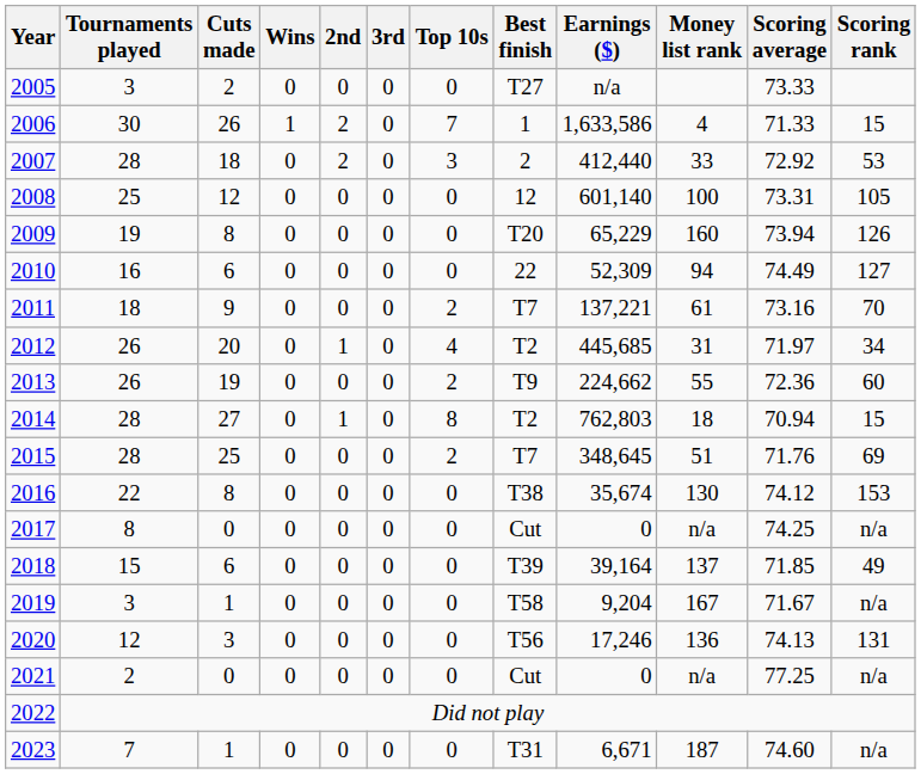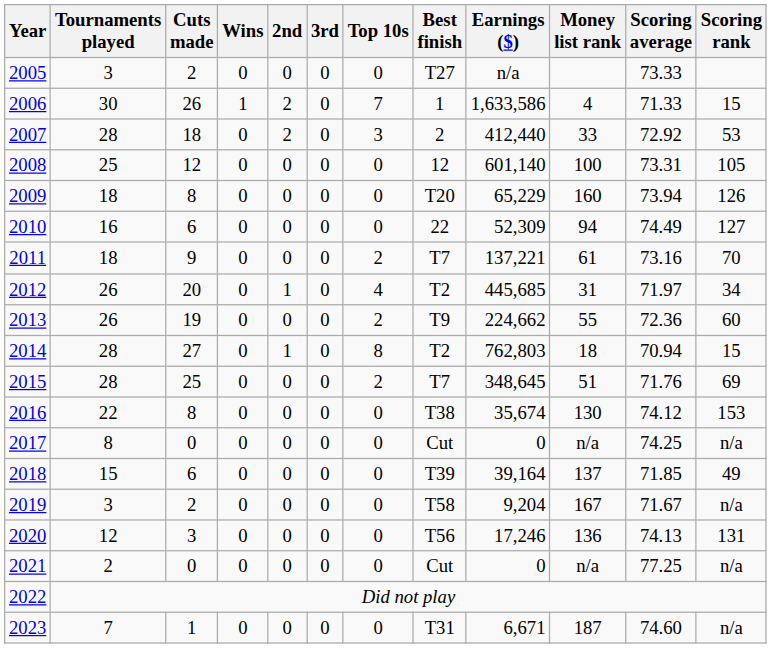 <table class="wikitable" style="text-align:center; font-size: 95%;">
 <tr>
 <th>Year</th>
 <th>Tournaments <br>played</th>
 <th>Cuts <br>made</th>
 <th>Wins</th>
 <th>2nd</th>
 <th>3rd</th>
 <th>Top 10s</th>
 <th>Best <br>finish</th>
 <th>Earnings<br>(<a href='#'>$</a>)</th>
 <th>Money <br>list rank</th>
 <th>Scoring <br>average</th>
 <th>Scoring <br>rank</th>
 </tr>
 <tr>
 <td><a href='#'>2005</a></td>
 <td>3</td>
 <td>2</td>
 <td>0</td>
 <td>0</td>
 <td>0</td>
 <td>0</td>
 <td>T27</td>
 <td>n/a</td>
 <td></td>
 <td>73.33</td>
 <td></td>
 </tr>
 <tr>
 <td><a href='#'>2006</a></td>
 <td>30</td>
 <td>26</td>
 <td>1</td>
 <td>2</td>
 <td>0</td>
 <td>7</td>
 <td>1</td>
 <td align="right">1,633,586</td>
 <td>4</td>
 <td>71.33</td>
 <td>15</td>
 </tr>
 <tr>
 <td><a href='#'>2007</a></td>
 <td>28</td>
 <td>18</td>
 <td>0</td>
 <td>2</td>
 <td>0</td>
 <td>3</td>
 <td>2</td>
 <td align="right">412,440</td>
 <td>33</td>
 <td>72.92</td>
 <td>53</td>
 </tr>
 <tr>
 <td><a href='#'>2008</a></td>
 <td>25</td>
 <td>12</td>
 <td>0</td>
 <td>0</td>
 <td>0</td>
 <td>0</td>
 <td>12</td>
 <td align="right">601,140</td>
 <td>100</td>
 <td>73.31</td>
 <td>105</td>
 </tr>
 <tr>
 <td><a href='#'>2009</a></td>
-<td>19</td>
+<td>18</td>
 <td>8</td>
 <td>0</td>
 <td>0</td>
 <td>0</td>
 <td>0</td>
 <td>T20</td>
 <td align="right">65,229</td>
 <td>160</td>
 <td>73.94</td>
 <td>126</td>
 </tr>
 <tr>
 <td><a href='#'>2010</a></td>
 <td>16</td>
 <td>6</td>
 <td>0</td>
 <td>0</td>
 <td>0</td>
 <td>0</td>
 <td>22</td>
 <td align="right">52,309</td>
 <td>94</td>
 <td>74.49</td>
 <td>127</td>
 </tr>
 <tr>
 <td><a href='#'>2011</a></td>
 <td>18</td>
 <td>9</td>
 <td>0</td>
 <td>0</td>
 <td>0</td>
 <td>2</td>
 <td>T7</td>
 <td align="right">137,221</td>
 <td>61</td>
 <td>73.16</td>
 <td>70</td>
 </tr>
 <tr>
 <td><a href='#'>2012</a></td>
 <td>26</td>
 <td>20</td>
 <td>0</td>
 <td>1</td>
 <td>0</td>
 <td>4</td>
 <td>T2</td>
 <td align="right">445,685</td>
 <td>31</td>
 <td>71.97</td>
 <td>34</td>
 </tr>
 <tr>
 <td><a href='#'>2013</a></td>
 <td>26</td>
 <td>19</td>
 <td>0</td>
 <td>0</td>
 <td>0</td>
 <td>2</td>
 <td>T9</td>
 <td align="right">224,662</td>
 <td>55</td>
 <td>72.36</td>
 <td>60</td>
 </tr>
 <tr>
 <td><a href='#'>2014</a></td>
 <td>28</td>
 <td>27</td>
 <td>0</td>
 <td>1</td>
 <td>0</td>
 <td>8</td>
 <td>T2</td>
 <td align="right">762,803</td>
 <td>18</td>
 <td>70.94</td>
 <td>15</td>
 </tr>
 <tr>
 <td><a href='#'>2015</a></td>
 <td>28</td>
 <td>25</td>
 <td>0</td>
 <td>0</td>
 <td>0</td>
 <td>2</td>
 <td>T7</td>
 <td align="right">348,645</td>
 <td>51</td>
 <td>71.76</td>
 <td>69</td>
 </tr>
 <tr>
 <td><a href='#'>2016</a></td>
 <td>22</td>
 <td>8</td>
 <td>0</td>
 <td>0</td>
 <td>0</td>
 <td>0</td>
 <td>T38</td>
 <td align=right>35,674</td>
 <td>130</td>
 <td>74.12</td>
 <td>153</td>
 </tr>
 <tr>
 <td><a href='#'>2017</a></td>
 <td>8</td>
 <td>0</td>
 <td>0</td>
 <td>0</td>
 <td>0</td>
 <td>0</td>
 <td>Cut</td>
 <td align=right>0</td>
 <td>n/a</td>
 <td>74.25</td>
 <td>n/a</td>
 </tr>
 <tr>
 <td><a href='#'>2018</a></td>
 <td>15</td>
 <td>6</td>
 <td>0</td>
 <td>0</td>
 <td>0</td>
 <td>0</td>
 <td>T39</td>
 <td align=right>39,164</td>
 <td>137</td>
 <td>71.85</td>
 <td>49</td>
 </tr>
 <tr>
 <td><a href='#'>2019</a></td>
 <td>3</td>
-<td>1</td>
+<td>2</td>
 <td>0</td>
 <td>0</td>
 <td>0</td>
 <td>0</td>
 <td>T58</td>
 <td align=right>9,204</td>
 <td>167</td>
 <td>71.67</td>
 <td>n/a</td>
 </tr>
 <tr>
 <td><a href='#'>2020</a></td>
 <td>12</td>
 <td>3</td>
 <td>0</td>
 <td>0</td>
 <td>0</td>
 <td>0</td>
 <td>T56</td>
 <td align=right>17,246</td>
 <td>136</td>
 <td>74.13</td>
 <td>131</td>
 </tr>
 <tr>
 <td><a href='#'>2021</a></td>
 <td>2</td>
 <td>0</td>
 <td>0</td>
 <td>0</td>
 <td>0</td>
 <td>0</td>
 <td>Cut</td>
 <td align=right>0</td>
 <td>n/a</td>
 <td>77.25</td>
 <td>n/a</td>
 </tr>
 <tr>
 <td><a href='#'>2022</a></td>
 <td colspan=11><em>Did not play</td>
 </tr>
 <tr>
 <td><a href='#'>2023</a></td>
 <td>7</td>
 <td>1</td>
 <td>0</td>
 <td>0</td>
 <td>0</td>
 <td>0</td>
 <td>T31</td>
 <td align=right>6,671</td>
 <td>187</td>
 <td>74.60</td>
 <td>n/a</td>
 </tr>
 </table>
